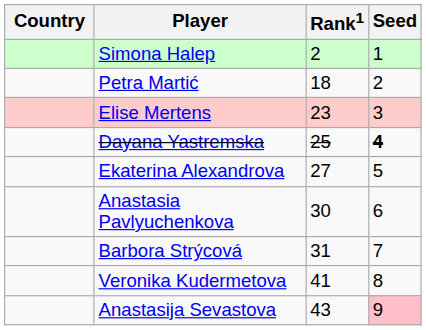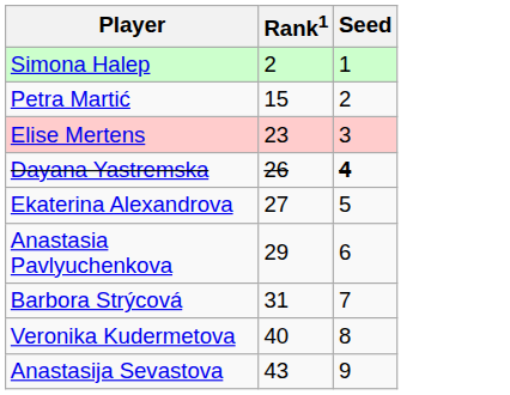 <table class="sortable wikitable">
 <tr>
-<th width="70">Country</th>
 <th width="175">Player</th>
 <th>Rank<sup>1</sup></th>
 <th>Seed</th>
 </tr>
 <tr style="background:#cfc;">
-<td></td>
 <td><a href='#'>Simona Halep</a></td>
 <td>2</td>
 <td>1</td>
 </tr>
 <tr>
-<td></td>
 <td><a href='#'>Petra Martić</a></td>
-<td>18</td>
+<td>15</td>
 <td>2</td>
 </tr>
 <tr style="background:#fcc;">
-<td></td>
 <td><a href='#'>Elise Mertens</a></td>
 <td>23</td>
 <td>3</td>
 </tr>
 <tr>
-<td><s></s></td>
 <td><s><a href='#'>Dayana Yastremska</a></s></td>
-<td><s>25</s></td>
+<td><s>26</s></td>
 <td><strong><s>4</s></strong></td>
 </tr>
 <tr>
-<td></td>
 <td><a href='#'>Ekaterina Alexandrova</a></td>
 <td>27</td>
 <td>5</td>
 </tr>
 <tr>
-<td></td>
 <td><a href='#'>Anastasia Pavlyuchenkova</a></td>
-<td>30</td>
+<td>29</td>
 <td>6</td>
 </tr>
 <tr>
-<td></td>
 <td><a href='#'>Barbora Strýcová</a></td>
 <td>31</td>
 <td>7</td>
 </tr>
 <tr>
-<td></td>
 <td><a href='#'>Veronika Kudermetova</a></td>
-<td>41</td>
+<td>40</td>
 <td>8</td>
 </tr>
 <tr>
-<td></td>
 <td><a href='#'>Anastasija Sevastova</a></td>
 <td>43</td>
-<td style="background: pink;">9</td>
+<td>9</td>
 </tr>
 </table>
